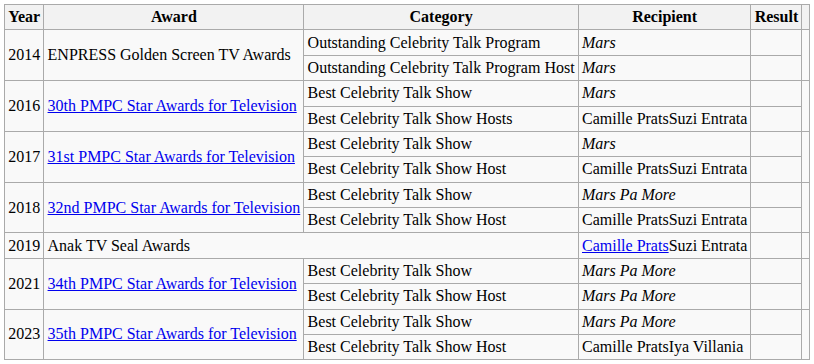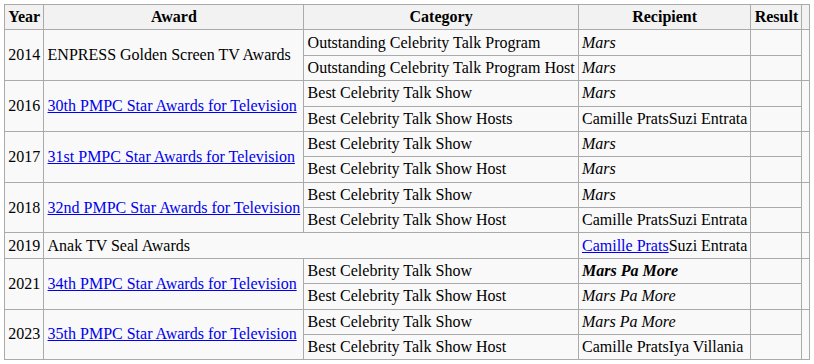 <table class="wikitable">
 <tr>
 <th>Year</th>
 <th>Award</th>
 <th>Category</th>
 <th>Recipient</th>
 <th>Result</th>
 <th></th>
 </tr>
 <tr>
 <td rowspan=2>2014</td>
 <td rowspan=2>ENPRESS Golden Screen TV Awards</td>
 <td>Outstanding Celebrity Talk Program</td>
 <td><em>Mars</em></td>
 <td></td>
 <td rowspan=2></td>
 </tr>
 <tr>
 <td>Outstanding Celebrity Talk Program Host</td>
 <td><em>Mars</em></td>
 <td></td>
 </tr>
 <tr>
 <td rowspan=2>2016</td>
 <td rowspan=2><a href='#'>30th PMPC Star Awards for Television</a></td>
 <td>Best Celebrity Talk Show</td>
 <td><em>Mars</em></td>
 <td></td>
 <td rowspan=2></td>
 </tr>
 <tr>
 <td>Best Celebrity Talk Show Hosts</td>
 <td>Camille PratsSuzi Entrata</td>
 <td></td>
 </tr>
 <tr>
 <td rowspan=2>2017</td>
 <td rowspan=2><a href='#'>31st PMPC Star Awards for Television</a></td>
 <td>Best Celebrity Talk Show</td>
 <td><em>Mars</em></td>
 <td></td>
 <td rowspan=2></td>
 </tr>
 <tr>
 <td>Best Celebrity Talk Show Host</td>
-<td>Camille PratsSuzi Entrata</td>
+<td><em>Mars</em></td>
 <td></td>
 </tr>
 <tr>
 <td rowspan=2>2018</td>
 <td rowspan=2><a href='#'>32nd PMPC Star Awards for Television</a></td>
 <td>Best Celebrity Talk Show</td>
-<td><em>Mars Pa More</em></td>
+<td><em>Mars</em></td>
 <td></td>
 <td rowspan=2></td>
 </tr>
 <tr>
 <td>Best Celebrity Talk Show Host</td>
 <td>Camille PratsSuzi Entrata</td>
 <td></td>
 </tr>
 <tr>
 <td>2019</td>
 <td colspan=2>Anak TV Seal Awards</td>
 <td><a href='#'>Camille Prats</a>Suzi Entrata</td>
 <td></td>
 <td></td>
 </tr>
 <tr>
 <td rowspan=2>2021</td>
 <td rowspan=2><a href='#'>34th PMPC Star Awards for Television</a></td>
 <td>Best Celebrity Talk Show</td>
-<td><em>Mars Pa More</em></td>
+<td><strong><em>Mars Pa More</em></strong></td>
 <td></td>
 <td rowspan=2></td>
 </tr>
 <tr>
 <td>Best Celebrity Talk Show Host</td>
 <td><em>Mars Pa More</em></td>
 <td></td>
 </tr>
 <tr>
 <td rowspan=2>2023</td>
 <td rowspan=2><a href='#'>35th PMPC Star Awards for Television</a></td>
 <td>Best Celebrity Talk Show</td>
 <td><em>Mars Pa More</em></td>
 <td></td>
 <td rowspan=2></td>
 </tr>
 <tr>
 <td>Best Celebrity Talk Show Host</td>
 <td>Camille PratsIya Villania</td>
 <td></td>
 </tr>
 </table>
